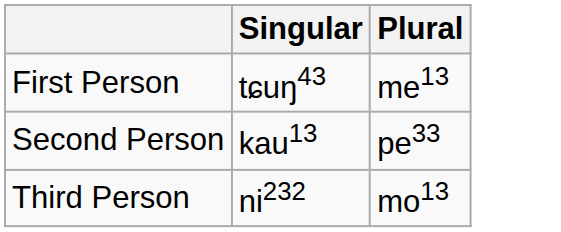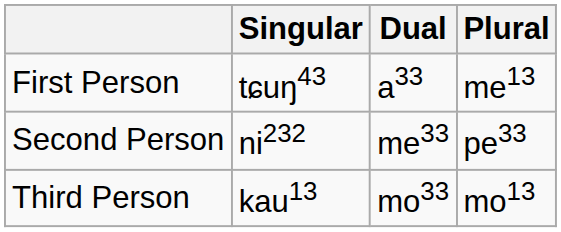 <table class="wikitable">
 <tr>
 <th></th>
 <th>Singular</th>
+<th>Dual</th>
 <th>Plural</th>
 </tr>
 <tr>
 <td>First Person</td>
 <td>tɕuŋ<sup>43</sup></td>
+<td>a<sup>33</sup></td>
 <td>me<sup>13</sup></td>
 </tr>
 <tr>
 <td>Second Person</td>
-<td>kau<sup>13</sup></td>
+<td>ni<sup>232</sup></td>
+<td>me<sup>33</sup></td>
 <td>pe<sup>33</sup></td>
 </tr>
 <tr>
 <td>Third Person</td>
-<td>ni<sup>232</sup></td>
+<td>kau<sup>13</sup></td>
+<td>mo<sup>33</sup></td>
 <td>mo<sup>13</sup></td>
 </tr>
 </table>
